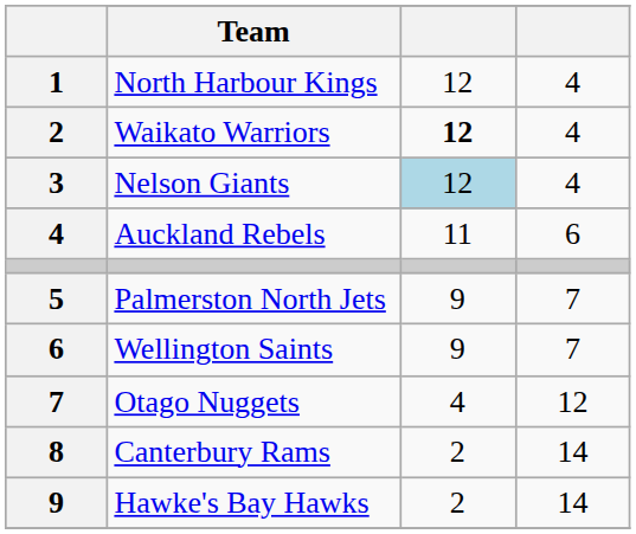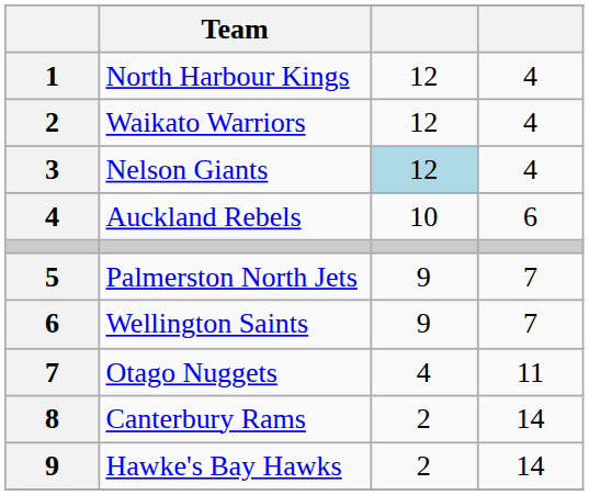 <table class="wikitable" width="35%" style="font-size:95%; text-align:center">
 <tr>
 <th width="5%" rowspan=2></th>
 </tr>
 <tr>
 <th width="10%">Team</th>
 <th width="5%"></th>
 <th width="5%"></th>
 </tr>
 <tr>
 <th>1</th>
 <td align=left><a href='#'>North Harbour Kings</a></td>
 <td>12</td>
 <td>4</td>
 </tr>
 <tr>
 <th>2</th>
 <td align=left><a href='#'>Waikato Warriors</a></td>
-<td><strong>12</strong></td>
+<td>12</td>
 <td>4</td>
 </tr>
 <tr>
 <th>3</th>
 <td align=left><a href='#'>Nelson Giants</a></td>
 <td style="background: lightblue;">12</td>
 <td>4</td>
 </tr>
 <tr>
 <th>4</th>
 <td align=left><a href='#'>Auckland Rebels</a></td>
-<td>11</td>
+<td>10</td>
 <td>6</td>
 </tr>
 <tr bgcolor="#cccccc">
 <td></td>
 <td></td>
 <td></td>
 <td></td>
 </tr>
 <tr>
 <th>5</th>
 <td align=left><a href='#'>Palmerston North Jets</a></td>
 <td>9</td>
 <td>7</td>
 </tr>
 <tr>
 <th>6</th>
 <td align=left><a href='#'>Wellington Saints</a></td>
 <td>9</td>
 <td>7</td>
 </tr>
 <tr>
 <th>7</th>
 <td align=left><a href='#'>Otago Nuggets</a></td>
 <td>4</td>
-<td>12</td>
+<td>11</td>
 </tr>
 <tr>
 <th>8</th>
 <td align=left><a href='#'>Canterbury Rams</a></td>
 <td>2</td>
 <td>14</td>
 </tr>
 <tr>
 <th>9</th>
 <td align=left><a href='#'>Hawke's Bay Hawks</a></td>
 <td>2</td>
 <td>14</td>
 </tr>
 <tr>
 </tr>
 </table>
